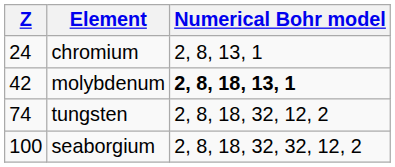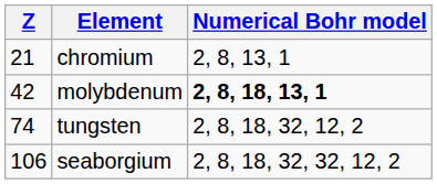 <table class="wikitable">
 <tr>
 <th><a href='#'>Z</a></th>
 <th><a href='#'>Element</a></th>
 <th><a href='#'>Numerical Bohr model</a></th>
 </tr>
 <tr>
-<td>24</td>
+<td>21</td>
 <td>chromium</td>
 <td>2, 8, 13, 1</td>
 </tr>
 <tr>
 <td>42</td>
 <td>molybdenum</td>
 <td><strong>2, 8, 18, 13, 1</strong></td>
 </tr>
 <tr>
 <td>74</td>
 <td>tungsten</td>
 <td>2, 8, 18, 32, 12, 2</td>
 </tr>
 <tr>
-<td>100</td>
+<td>106</td>
 <td>seaborgium</td>
 <td>2, 8, 18, 32, 32, 12, 2</td>
 </tr>
 </table>
